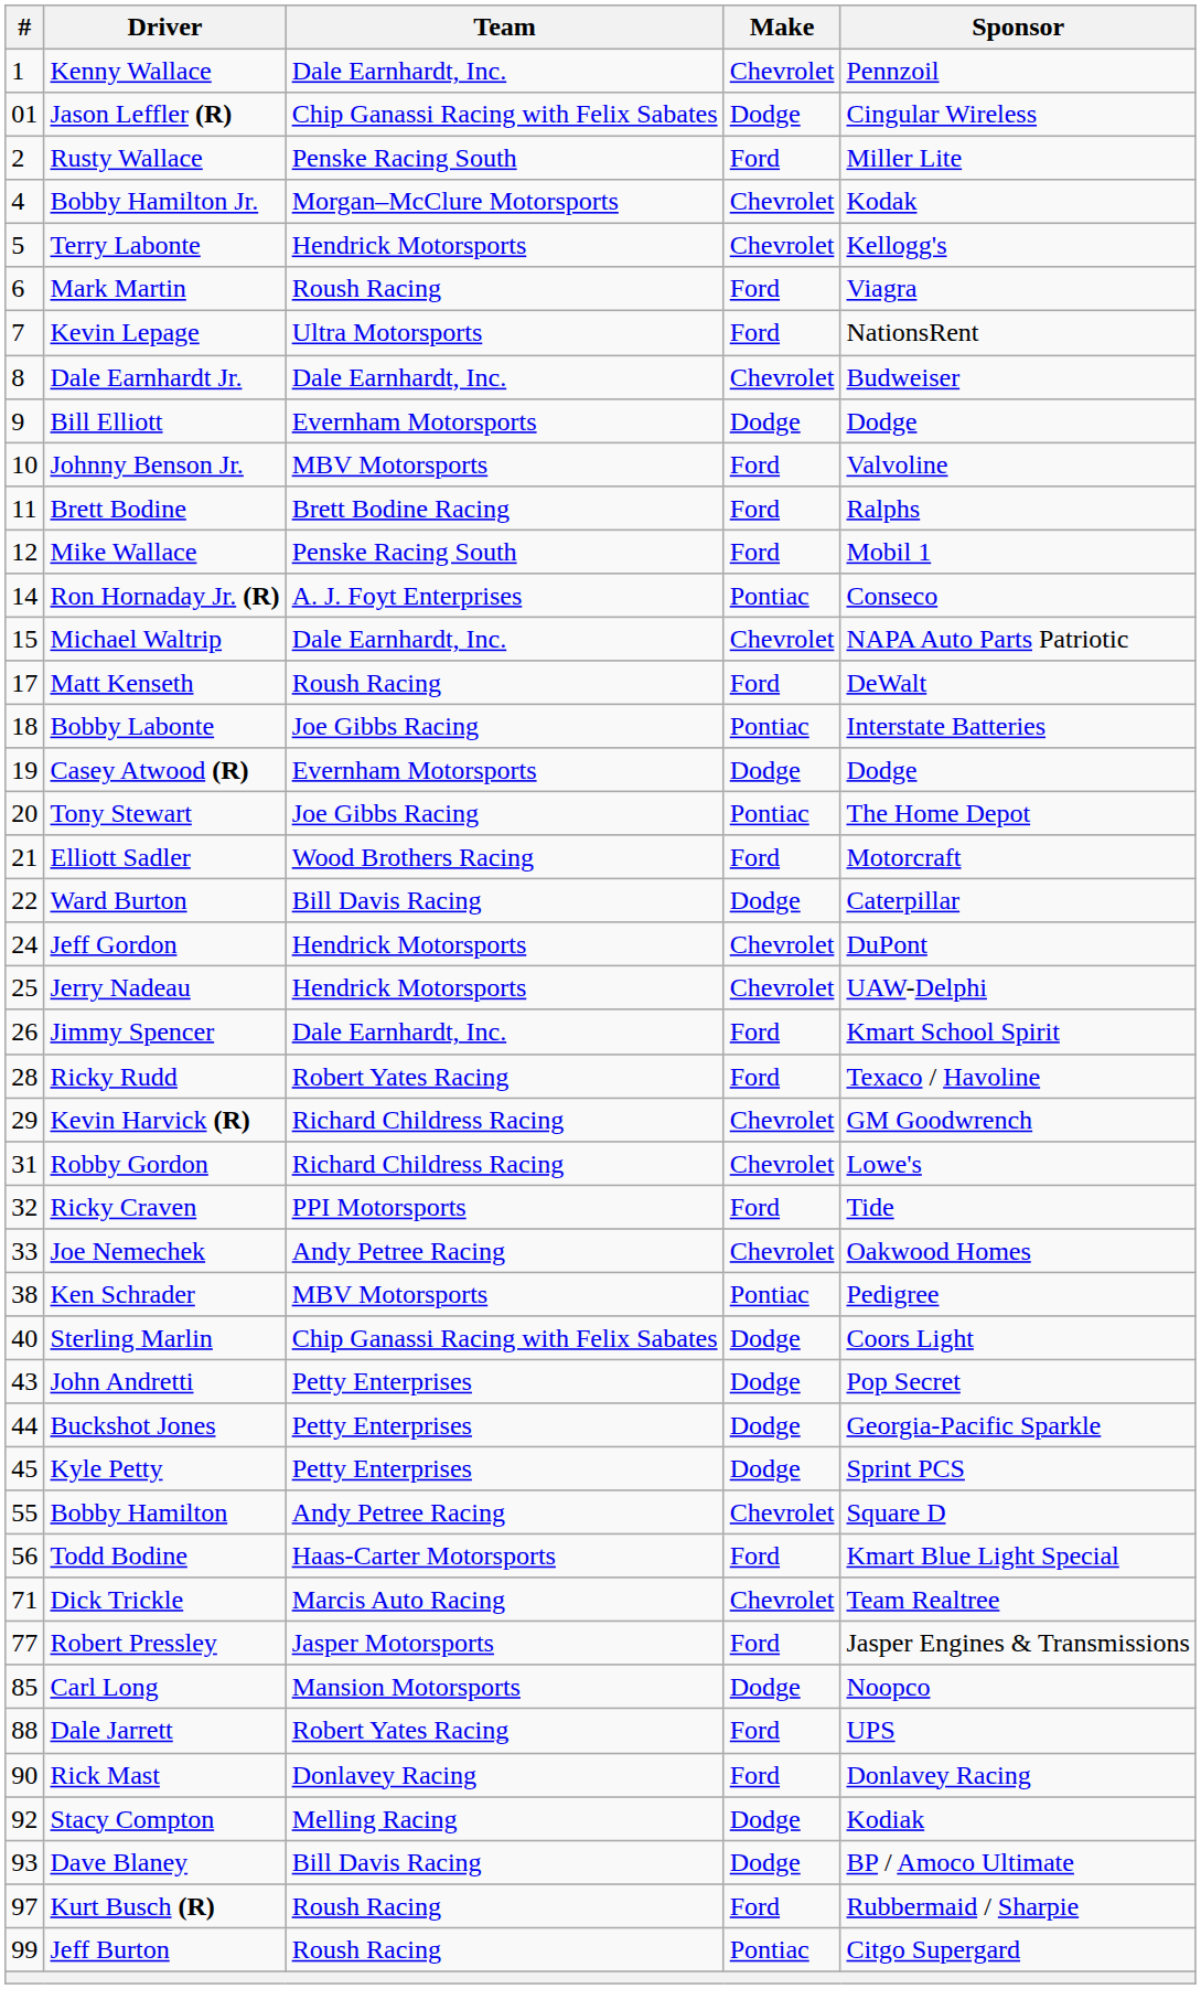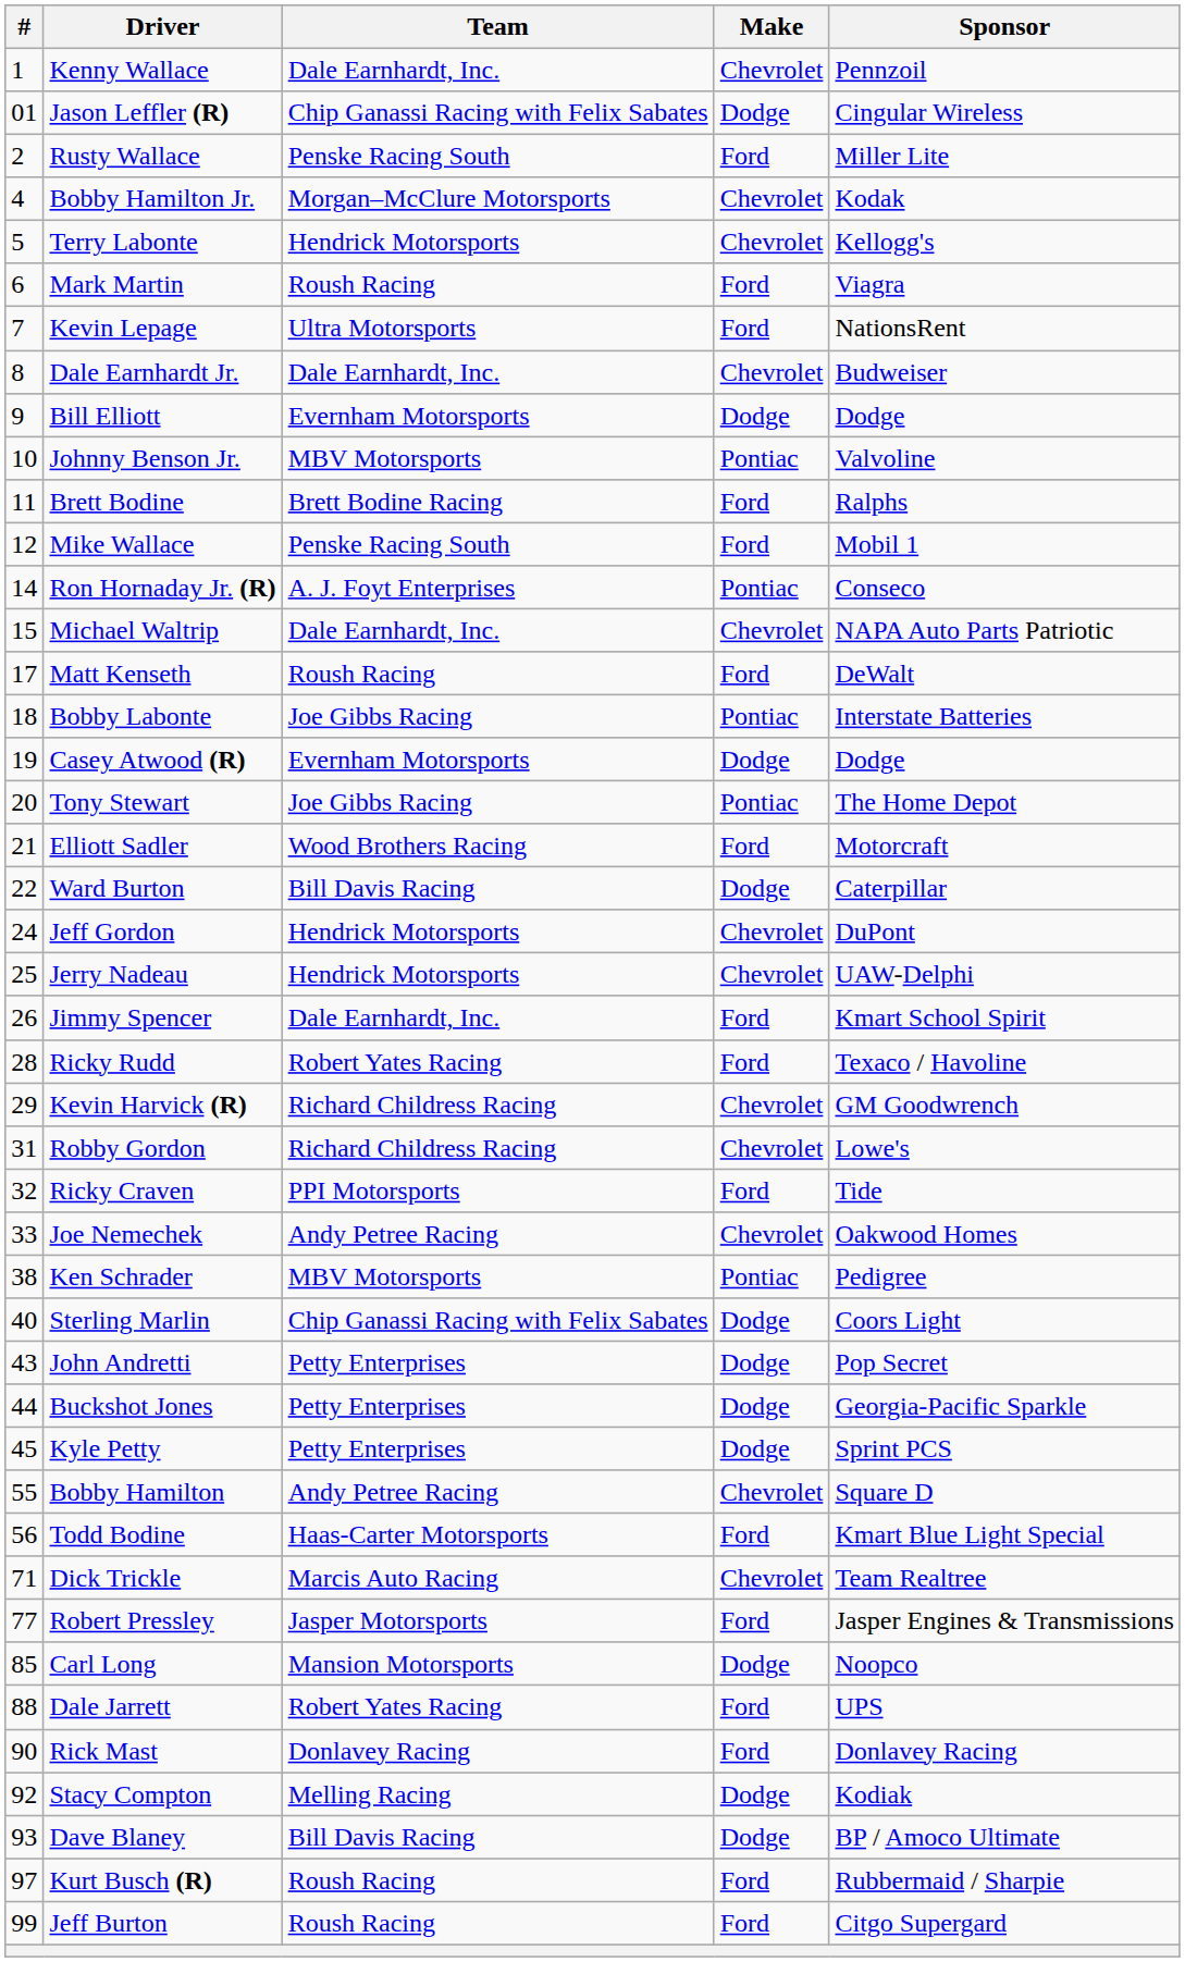 <table class="wikitable" style="font-size:95%">
 <tr>
 <th>#</th>
 <th>Driver</th>
 <th>Team</th>
 <th>Make</th>
 <th>Sponsor</th>
 </tr>
 <tr>
 <td>1</td>
 <td><a href='#'>Kenny Wallace</a></td>
 <td><a href='#'>Dale Earnhardt, Inc.</a></td>
 <td><a href='#'>Chevrolet</a></td>
 <td><a href='#'>Pennzoil</a></td>
 </tr>
 <tr>
 <td>01</td>
 <td><a href='#'>Jason Leffler</a> <strong>(R)</strong></td>
 <td><a href='#'>Chip Ganassi Racing with Felix Sabates</a></td>
 <td><a href='#'>Dodge</a></td>
 <td><a href='#'>Cingular Wireless</a></td>
 </tr>
 <tr>
 <td>2</td>
 <td><a href='#'>Rusty Wallace</a></td>
 <td><a href='#'>Penske Racing South</a></td>
 <td><a href='#'>Ford</a></td>
 <td><a href='#'>Miller Lite</a></td>
 </tr>
 <tr>
 <td>4</td>
 <td><a href='#'>Bobby Hamilton Jr.</a></td>
 <td><a href='#'>Morgan–McClure Motorsports</a></td>
 <td><a href='#'>Chevrolet</a></td>
 <td><a href='#'>Kodak</a></td>
 </tr>
 <tr>
 <td>5</td>
 <td><a href='#'>Terry Labonte</a></td>
 <td><a href='#'>Hendrick Motorsports</a></td>
 <td><a href='#'>Chevrolet</a></td>
 <td><a href='#'>Kellogg's</a></td>
 </tr>
 <tr>
 <td>6</td>
 <td><a href='#'>Mark Martin</a></td>
 <td><a href='#'>Roush Racing</a></td>
 <td><a href='#'>Ford</a></td>
 <td><a href='#'>Viagra</a></td>
 </tr>
 <tr>
 <td>7</td>
 <td><a href='#'>Kevin Lepage</a></td>
 <td><a href='#'>Ultra Motorsports</a></td>
 <td><a href='#'>Ford</a></td>
 <td>NationsRent</td>
 </tr>
 <tr>
 <td>8</td>
 <td><a href='#'>Dale Earnhardt Jr.</a></td>
 <td><a href='#'>Dale Earnhardt, Inc.</a></td>
 <td><a href='#'>Chevrolet</a></td>
 <td><a href='#'>Budweiser</a></td>
 </tr>
 <tr>
 <td>9</td>
 <td><a href='#'>Bill Elliott</a></td>
 <td><a href='#'>Evernham Motorsports</a></td>
 <td><a href='#'>Dodge</a></td>
 <td><a href='#'>Dodge</a></td>
 </tr>
 <tr>
 <td>10</td>
 <td><a href='#'>Johnny Benson Jr.</a></td>
 <td><a href='#'>MBV Motorsports</a></td>
-<td><a href='#'>Ford</a></td>
+<td><a href='#'>Pontiac</a></td>
 <td><a href='#'>Valvoline</a></td>
 </tr>
 <tr>
 <td>11</td>
 <td><a href='#'>Brett Bodine</a></td>
 <td><a href='#'>Brett Bodine Racing</a></td>
 <td><a href='#'>Ford</a></td>
 <td><a href='#'>Ralphs</a></td>
 </tr>
 <tr>
 <td>12</td>
 <td><a href='#'>Mike Wallace</a></td>
 <td><a href='#'>Penske Racing South</a></td>
 <td><a href='#'>Ford</a></td>
 <td><a href='#'>Mobil 1</a></td>
 </tr>
 <tr>
 <td>14</td>
 <td><a href='#'>Ron Hornaday Jr.</a> <strong>(R)</strong></td>
 <td><a href='#'>A. J. Foyt Enterprises</a></td>
 <td><a href='#'>Pontiac</a></td>
 <td><a href='#'>Conseco</a></td>
 </tr>
 <tr>
 <td>15</td>
 <td><a href='#'>Michael Waltrip</a></td>
 <td><a href='#'>Dale Earnhardt, Inc.</a></td>
 <td><a href='#'>Chevrolet</a></td>
 <td><a href='#'>NAPA Auto Parts</a> Patriotic</td>
 </tr>
 <tr>
 <td>17</td>
 <td><a href='#'>Matt Kenseth</a></td>
 <td><a href='#'>Roush Racing</a></td>
 <td><a href='#'>Ford</a></td>
 <td><a href='#'>DeWalt</a></td>
 </tr>
 <tr>
 <td>18</td>
 <td><a href='#'>Bobby Labonte</a></td>
 <td><a href='#'>Joe Gibbs Racing</a></td>
 <td><a href='#'>Pontiac</a></td>
 <td><a href='#'>Interstate Batteries</a></td>
 </tr>
 <tr>
 <td>19</td>
 <td><a href='#'>Casey Atwood</a> <strong>(R)</strong></td>
 <td><a href='#'>Evernham Motorsports</a></td>
 <td><a href='#'>Dodge</a></td>
 <td><a href='#'>Dodge</a></td>
 </tr>
 <tr>
 <td>20</td>
 <td><a href='#'>Tony Stewart</a></td>
 <td><a href='#'>Joe Gibbs Racing</a></td>
 <td><a href='#'>Pontiac</a></td>
 <td><a href='#'>The Home Depot</a></td>
 </tr>
 <tr>
 <td>21</td>
 <td><a href='#'>Elliott Sadler</a></td>
 <td><a href='#'>Wood Brothers Racing</a></td>
 <td><a href='#'>Ford</a></td>
 <td><a href='#'>Motorcraft</a></td>
 </tr>
 <tr>
 <td>22</td>
 <td><a href='#'>Ward Burton</a></td>
 <td><a href='#'>Bill Davis Racing</a></td>
 <td><a href='#'>Dodge</a></td>
 <td><a href='#'>Caterpillar</a></td>
 </tr>
 <tr>
 <td>24</td>
 <td><a href='#'>Jeff Gordon</a></td>
 <td><a href='#'>Hendrick Motorsports</a></td>
 <td><a href='#'>Chevrolet</a></td>
 <td><a href='#'>DuPont</a></td>
 </tr>
 <tr>
 <td>25</td>
 <td><a href='#'>Jerry Nadeau</a></td>
 <td><a href='#'>Hendrick Motorsports</a></td>
 <td><a href='#'>Chevrolet</a></td>
 <td><a href='#'>UAW</a>-<a href='#'>Delphi</a></td>
 </tr>
 <tr>
 <td>26</td>
 <td><a href='#'>Jimmy Spencer</a></td>
 <td><a href='#'>Dale Earnhardt, Inc.</a></td>
 <td><a href='#'>Ford</a></td>
 <td><a href='#'>Kmart School Spirit</a></td>
 </tr>
 <tr>
 <td>28</td>
 <td><a href='#'>Ricky Rudd</a></td>
 <td><a href='#'>Robert Yates Racing</a></td>
 <td><a href='#'>Ford</a></td>
 <td><a href='#'>Texaco</a> / <a href='#'>Havoline</a></td>
 </tr>
 <tr>
 <td>29</td>
 <td><a href='#'>Kevin Harvick</a> <strong>(R)</strong></td>
 <td><a href='#'>Richard Childress Racing</a></td>
 <td><a href='#'>Chevrolet</a></td>
 <td><a href='#'>GM Goodwrench</a></td>
 </tr>
 <tr>
 <td>31</td>
 <td><a href='#'>Robby Gordon</a></td>
 <td><a href='#'>Richard Childress Racing</a></td>
 <td><a href='#'>Chevrolet</a></td>
 <td><a href='#'>Lowe's</a></td>
 </tr>
 <tr>
 <td>32</td>
 <td><a href='#'>Ricky Craven</a></td>
 <td><a href='#'>PPI Motorsports</a></td>
 <td><a href='#'>Ford</a></td>
 <td><a href='#'>Tide</a></td>
 </tr>
 <tr>
 <td>33</td>
 <td><a href='#'>Joe Nemechek</a></td>
 <td><a href='#'>Andy Petree Racing</a></td>
 <td><a href='#'>Chevrolet</a></td>
 <td><a href='#'>Oakwood Homes</a></td>
 </tr>
 <tr>
 <td>38</td>
 <td><a href='#'>Ken Schrader</a></td>
 <td><a href='#'>MBV Motorsports</a></td>
 <td><a href='#'>Pontiac</a></td>
 <td><a href='#'>Pedigree</a></td>
 </tr>
 <tr>
 <td>40</td>
 <td><a href='#'>Sterling Marlin</a></td>
 <td><a href='#'>Chip Ganassi Racing with Felix Sabates</a></td>
 <td><a href='#'>Dodge</a></td>
 <td><a href='#'>Coors Light</a></td>
 </tr>
 <tr>
 <td>43</td>
 <td><a href='#'>John Andretti</a></td>
 <td><a href='#'>Petty Enterprises</a></td>
 <td><a href='#'>Dodge</a></td>
 <td><a href='#'>Pop Secret</a></td>
 </tr>
 <tr>
 <td>44</td>
 <td><a href='#'>Buckshot Jones</a></td>
 <td><a href='#'>Petty Enterprises</a></td>
 <td><a href='#'>Dodge</a></td>
 <td><a href='#'>Georgia-Pacific Sparkle</a></td>
 </tr>
 <tr>
 <td>45</td>
 <td><a href='#'>Kyle Petty</a></td>
 <td><a href='#'>Petty Enterprises</a></td>
 <td><a href='#'>Dodge</a></td>
 <td><a href='#'>Sprint PCS</a></td>
 </tr>
 <tr>
 <td>55</td>
 <td><a href='#'>Bobby Hamilton</a></td>
 <td><a href='#'>Andy Petree Racing</a></td>
 <td><a href='#'>Chevrolet</a></td>
 <td><a href='#'>Square D</a></td>
 </tr>
 <tr>
 <td>56</td>
 <td><a href='#'>Todd Bodine</a></td>
 <td><a href='#'>Haas-Carter Motorsports</a></td>
 <td><a href='#'>Ford</a></td>
 <td><a href='#'>Kmart Blue Light Special</a></td>
 </tr>
 <tr>
 <td>71</td>
 <td><a href='#'>Dick Trickle</a></td>
 <td><a href='#'>Marcis Auto Racing</a></td>
 <td><a href='#'>Chevrolet</a></td>
 <td><a href='#'>Team Realtree</a></td>
 </tr>
 <tr>
 <td>77</td>
 <td><a href='#'>Robert Pressley</a></td>
 <td><a href='#'>Jasper Motorsports</a></td>
 <td><a href='#'>Ford</a></td>
 <td>Jasper Engines & Transmissions</td>
 </tr>
 <tr>
 <td>85</td>
 <td><a href='#'>Carl Long</a></td>
 <td><a href='#'>Mansion Motorsports</a></td>
 <td><a href='#'>Dodge</a></td>
 <td><a href='#'>Noopco</a></td>
 </tr>
 <tr>
 <td>88</td>
 <td><a href='#'>Dale Jarrett</a></td>
 <td><a href='#'>Robert Yates Racing</a></td>
 <td><a href='#'>Ford</a></td>
 <td><a href='#'>UPS</a></td>
 </tr>
 <tr>
 <td>90</td>
 <td><a href='#'>Rick Mast</a></td>
 <td><a href='#'>Donlavey Racing</a></td>
 <td><a href='#'>Ford</a></td>
 <td><a href='#'>Donlavey Racing</a></td>
 </tr>
 <tr>
 <td>92</td>
 <td><a href='#'>Stacy Compton</a></td>
 <td><a href='#'>Melling Racing</a></td>
 <td><a href='#'>Dodge</a></td>
 <td><a href='#'>Kodiak</a></td>
 </tr>
 <tr>
 <td>93</td>
 <td><a href='#'>Dave Blaney</a></td>
 <td><a href='#'>Bill Davis Racing</a></td>
 <td><a href='#'>Dodge</a></td>
 <td><a href='#'>BP</a> / <a href='#'>Amoco Ultimate</a></td>
 </tr>
 <tr>
 <td>97</td>
 <td><a href='#'>Kurt Busch</a> <strong>(R)</strong></td>
 <td><a href='#'>Roush Racing</a></td>
 <td><a href='#'>Ford</a></td>
 <td><a href='#'>Rubbermaid</a> / <a href='#'>Sharpie</a></td>
 </tr>
 <tr>
 <td>99</td>
 <td><a href='#'>Jeff Burton</a></td>
 <td><a href='#'>Roush Racing</a></td>
-<td><a href='#'>Pontiac</a></td>
+<td><a href='#'>Ford</a></td>
 <td><a href='#'>Citgo Supergard</a></td>
 </tr>
 <tr>
 <th colspan="5"></th>
 </tr>
 </table>
